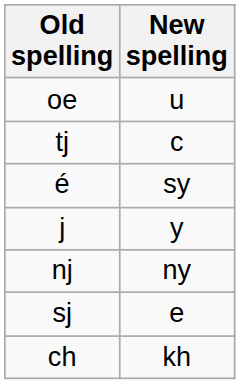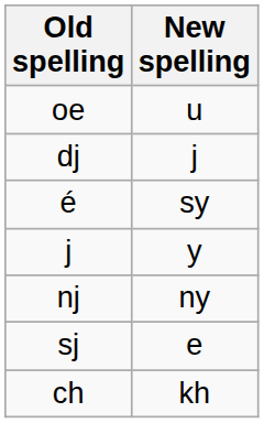 <table class="wikitable">
 <tr>
 <th>Old<br>spelling</th>
 <th>New<br>spelling</th>
 </tr>
 <tr align="center">
 <td>oe</td>
 <td>u</td>
 </tr>
 <tr align="center">
-<td>tj</td>
-<td>c</td>
+<td>dj</td>
+<td>j</td>
 </tr>
 <tr align="center">
 <td>é</td>
 <td>sy</td>
 </tr>
 <tr align="center">
 <td>j</td>
 <td>y</td>
 </tr>
 <tr align="center">
 <td>nj</td>
 <td>ny</td>
 </tr>
 <tr align="center">
 <td>sj</td>
 <td>e</td>
 </tr>
 <tr align="center">
 <td>ch</td>
 <td>kh</td>
 </tr>
 </table>
